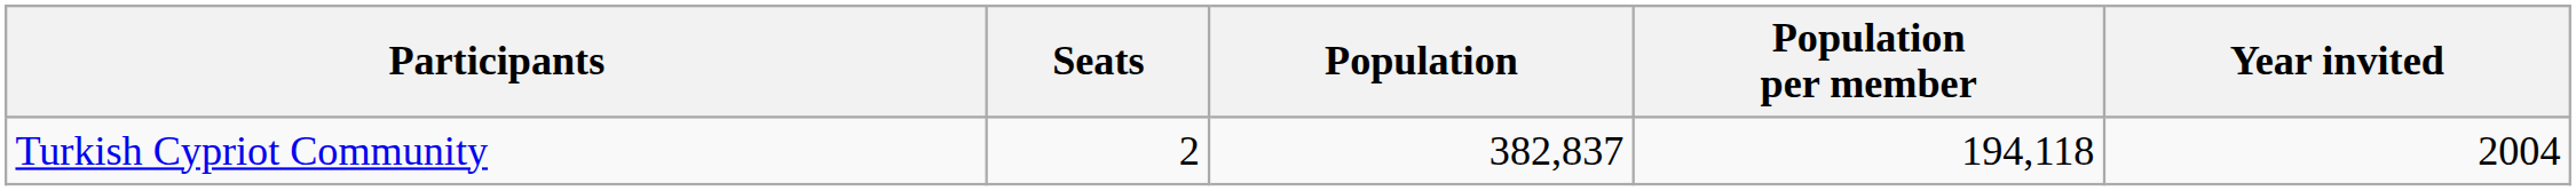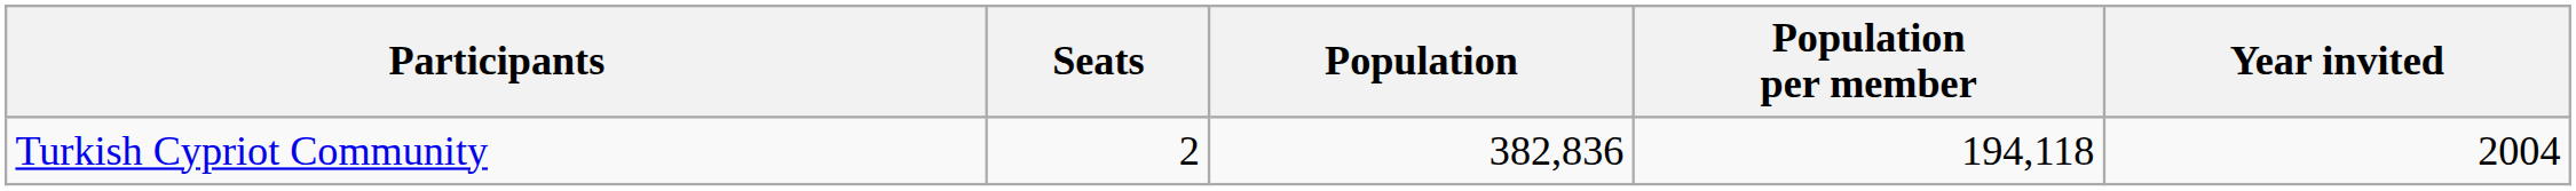 <table class="wikitable sortable center" width=50%>
 <tr bgcolor="lightgrey">
 <th>Participants</th>
 <th>Seats</th>
 <th>Population</th>
 <th>Population<br>per member</th>
 <th>Year invited</th>
 </tr>
 <tr align="right">
 <td align="left"> <a href='#'>Turkish Cypriot Community</a></td>
 <td>2</td>
-<td>382,837</td>
+<td>382,836</td>
 <td>194,118</td>
 <td>2004</td>
 </tr>
 </table>
